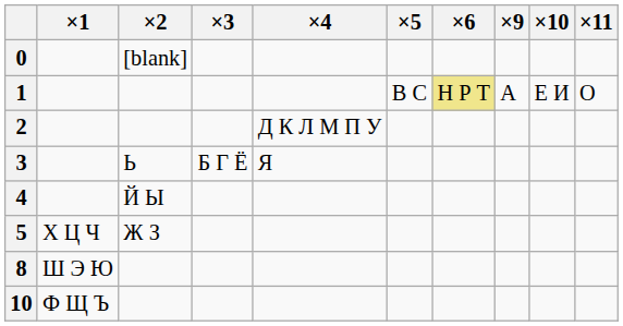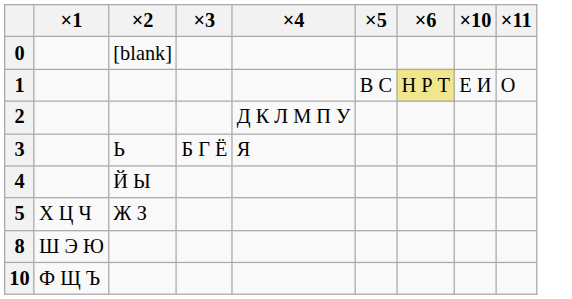 <table class="wikitable floatright">
 <tr>
 <th></th>
 <th>×1</th>
 <th>×2</th>
 <th>×3</th>
 <th>×4</th>
 <th>×5</th>
 <th>×6</th>
-<th>×9</th>
 <th>×10</th>
 <th>×11</th>
 </tr>
 <tr>
 <th>0</th>
 <td></td>
 <td>[blank]</td>
-<td></td>
 <td></td>
 <td></td>
 <td></td>
 <td></td>
 <td></td>
 <td></td>
 </tr>
 <tr>
 <th>1</th>
 <td></td>
 <td></td>
 <td></td>
 <td></td>
 <td>В С</td>
 <td style="background: khaki;">Н Р Т</td>
-<td>А</td>
 <td>Е И</td>
 <td>О</td>
 </tr>
 <tr>
 <th>2</th>
 <td></td>
 <td></td>
 <td></td>
 <td>Д К Л М П У</td>
-<td></td>
 <td></td>
 <td></td>
 <td></td>
 <td></td>
 </tr>
 <tr>
 <th>3</th>
 <td></td>
 <td>Ь</td>
 <td>Б Г Ё</td>
 <td>Я</td>
 <td></td>
 <td></td>
 <td></td>
 <td></td>
-<td></td>
 </tr>
 <tr>
 <th>4</th>
 <td></td>
 <td>Й Ы</td>
-<td></td>
 <td></td>
 <td></td>
 <td></td>
 <td></td>
 <td></td>
 <td></td>
 </tr>
 <tr>
 <th>5</th>
 <td>Х Ц Ч</td>
 <td>Ж З</td>
 <td></td>
 <td></td>
 <td></td>
 <td></td>
 <td></td>
 <td></td>
-<td></td>
 </tr>
 <tr>
 <th>8</th>
 <td>Ш Э Ю</td>
-<td></td>
 <td></td>
 <td></td>
 <td></td>
 <td></td>
 <td></td>
 <td></td>
 <td></td>
 </tr>
 <tr>
 <th>10</th>
 <td>Ф Щ Ъ</td>
 <td></td>
 <td></td>
 <td></td>
 <td></td>
 <td></td>
 <td></td>
 <td></td>
-<td></td>
 </tr>
 </table>
